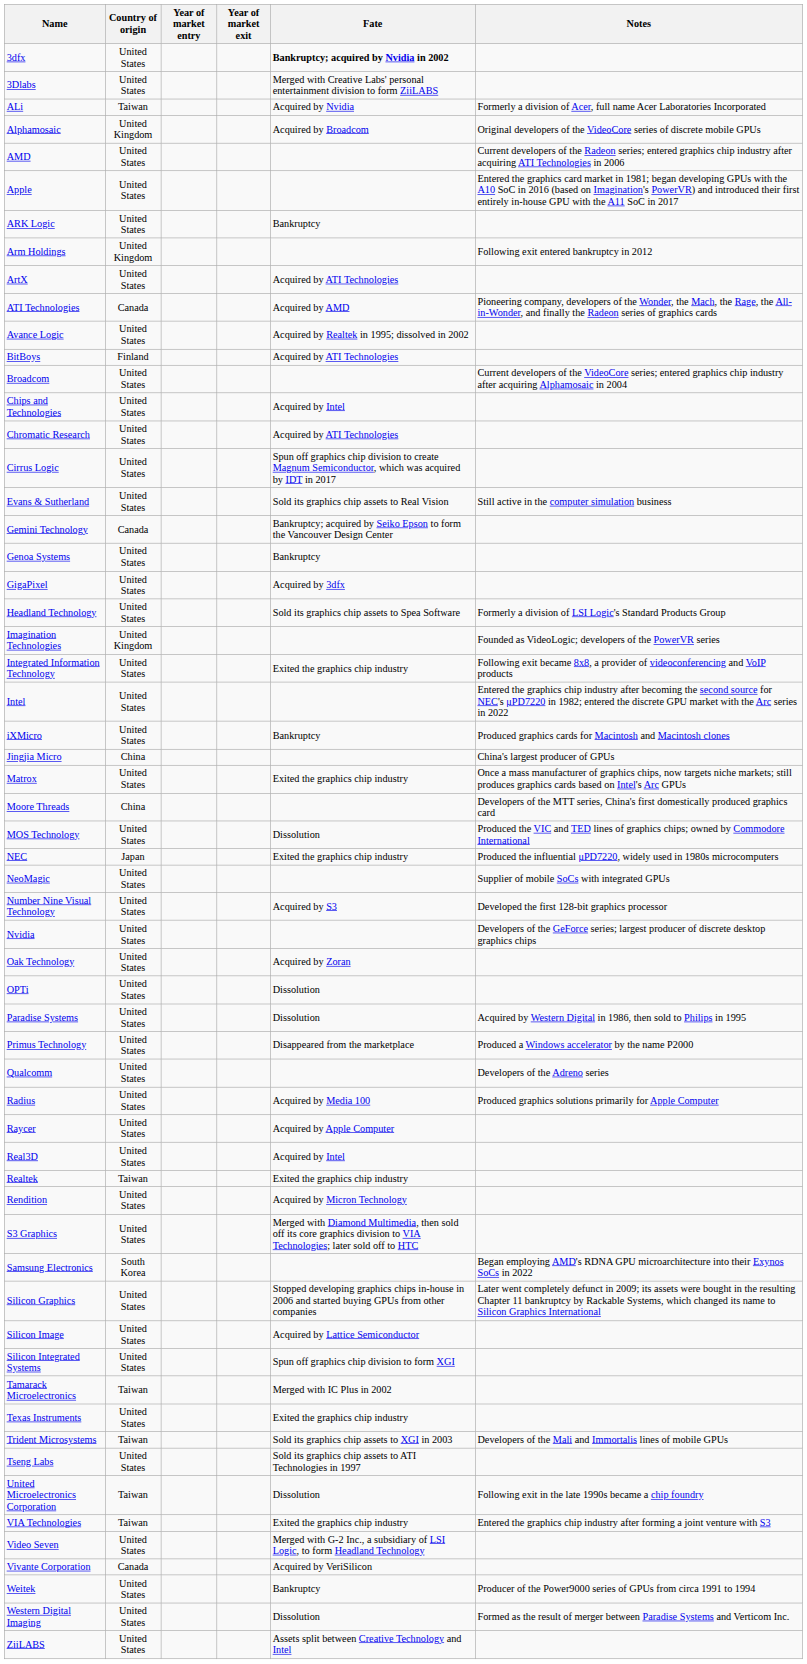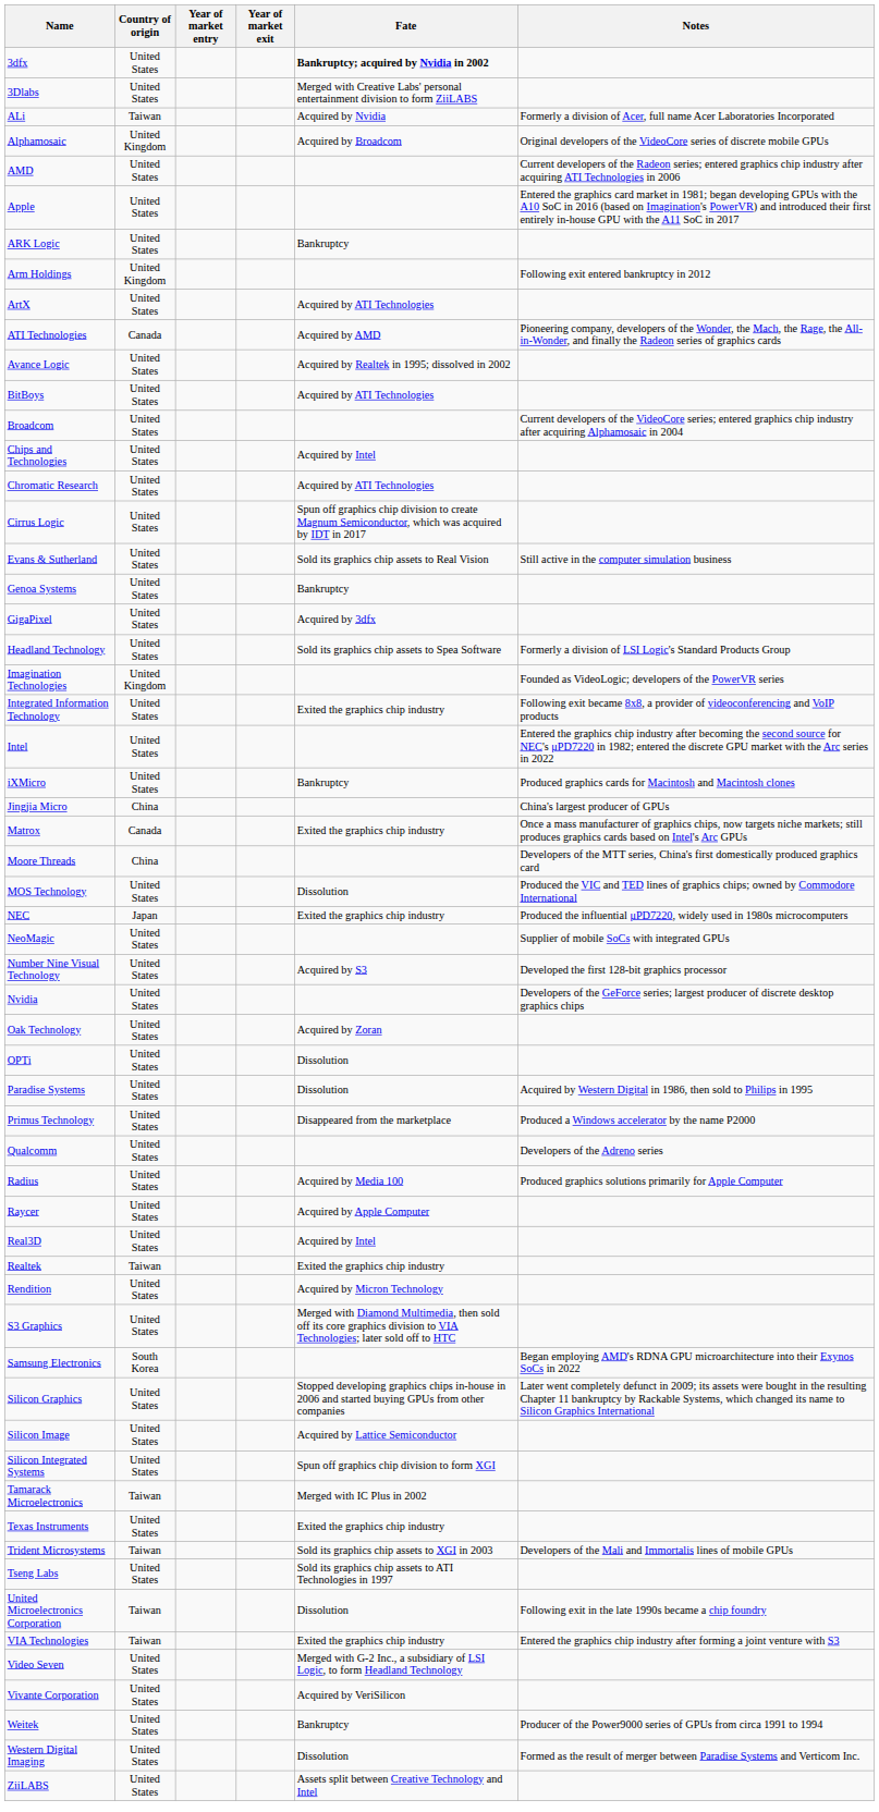 <table class="wikitable sortable" style="text-align:center;">
 <tr>
 <th>Name</th>
 <th>Country of origin</th>
 <th>Year of market entry</th>
 <th>Year of market exit</th>
 <th class="unsortable">Fate</th>
 <th class="unsortable">Notes</th>
 </tr>
 <tr>
 <td style="text-align:left;"><a href='#'>3dfx</a></td>
 <td>United States</td>
 <td></td>
 <td></td>
 <td style="text-align:left"><strong>Bankruptcy; acquired by <a href='#'>Nvidia</a> in 2002</strong></td>
 <td style="text-align:left"></td>
 </tr>
 <tr>
 <td style="text-align:left;"><a href='#'>3Dlabs</a></td>
 <td>United States</td>
 <td></td>
 <td></td>
 <td style="text-align:left">Merged with Creative Labs' personal entertainment division to form <a href='#'>ZiiLABS</a></td>
 <td style="text-align:left"></td>
 </tr>
 <tr>
 <td style="text-align:left;"><a href='#'>ALi</a></td>
 <td>Taiwan</td>
 <td></td>
 <td></td>
 <td style="text-align:left">Acquired by <a href='#'>Nvidia</a></td>
 <td style="text-align:left">Formerly a division of <a href='#'>Acer</a>, full name Acer Laboratories Incorporated</td>
 </tr>
 <tr>
 <td style="text-align:left;"><a href='#'>Alphamosaic</a></td>
 <td>United Kingdom</td>
 <td></td>
 <td></td>
 <td style="text-align:left">Acquired by <a href='#'>Broadcom</a></td>
 <td style="text-align:left">Original developers of the <a href='#'>VideoCore</a> series of discrete mobile GPUs</td>
 </tr>
 <tr>
 <td style="text-align:left;"><a href='#'>AMD</a></td>
 <td>United States</td>
 <td></td>
 <td></td>
 <td style="text-align:left"></td>
 <td style="text-align:left">Current developers of the <a href='#'>Radeon</a> series; entered graphics chip industry after acquiring <a href='#'>ATI Technologies</a> in 2006</td>
 </tr>
 <tr>
 <td style="text-align:left;"><a href='#'>Apple</a></td>
 <td>United States</td>
 <td></td>
 <td></td>
 <td style="text-align:left"></td>
 <td style="text-align:left">Entered the graphics card market in 1981; began developing GPUs with the <a href='#'>A10</a> SoC in 2016 (based on <a href='#'>Imagination</a>'s <a href='#'>PowerVR</a>) and introduced their first entirely in-house GPU with the <a href='#'>A11</a> SoC in 2017</td>
 </tr>
 <tr>
 <td style="text-align:left;"><a href='#'>ARK Logic</a></td>
 <td>United States</td>
 <td></td>
 <td></td>
 <td style="text-align:left">Bankruptcy</td>
 <td style="text-align:left"></td>
 </tr>
 <tr>
 <td style="text-align:left;"><a href='#'>Arm Holdings</a></td>
 <td>United Kingdom</td>
 <td></td>
 <td></td>
 <td style="text-align:left"></td>
 <td style="text-align:left">Following exit entered bankruptcy in 2012</td>
 </tr>
 <tr>
 <td style="text-align:left;"><a href='#'>ArtX</a></td>
 <td>United States</td>
 <td></td>
 <td></td>
 <td style="text-align:left">Acquired by <a href='#'>ATI Technologies</a></td>
 <td style="text-align:left"></td>
 </tr>
 <tr>
 <td style="text-align:left;"><a href='#'>ATI Technologies</a></td>
 <td>Canada</td>
 <td></td>
 <td></td>
 <td style="text-align:left">Acquired by <a href='#'>AMD</a></td>
 <td style="text-align:left">Pioneering company, developers of the <a href='#'>Wonder</a>, the <a href='#'>Mach</a>, the <a href='#'>Rage</a>, the <a href='#'>All-in-Wonder</a>, and finally the <a href='#'>Radeon</a> series of graphics cards</td>
 </tr>
 <tr>
 <td style="text-align:left;"><a href='#'>Avance Logic</a></td>
 <td>United States</td>
 <td></td>
 <td></td>
 <td style="text-align:left">Acquired by <a href='#'>Realtek</a> in 1995; dissolved in 2002</td>
 <td style="text-align:left"></td>
 </tr>
 <tr>
 <td style="text-align:left;"><a href='#'>BitBoys</a></td>
-<td>Finland</td>
+<td>United States</td>
 <td></td>
 <td></td>
 <td style="text-align:left">Acquired by <a href='#'>ATI Technologies</a></td>
 <td style="text-align:left"></td>
 </tr>
 <tr>
 <td style="text-align:left;"><a href='#'>Broadcom</a></td>
 <td>United States</td>
 <td></td>
 <td></td>
 <td style="text-align:left"></td>
 <td style="text-align:left">Current developers of the <a href='#'>VideoCore</a> series; entered graphics chip industry after acquiring <a href='#'>Alphamosaic</a> in 2004</td>
 </tr>
 <tr>
 <td style="text-align:left;"><a href='#'>Chips and Technologies</a></td>
 <td>United States</td>
 <td></td>
 <td></td>
 <td style="text-align:left">Acquired by <a href='#'>Intel</a></td>
 <td style="text-align:left"></td>
 </tr>
 <tr>
 <td style="text-align:left;"><a href='#'>Chromatic Research</a></td>
 <td>United States</td>
 <td></td>
 <td></td>
 <td style="text-align:left">Acquired by <a href='#'>ATI Technologies</a></td>
 <td style="text-align:left"></td>
 </tr>
 <tr>
 <td style="text-align:left;"><a href='#'>Cirrus Logic</a></td>
 <td>United States</td>
 <td></td>
 <td></td>
 <td style="text-align:left">Spun off graphics chip division to create <a href='#'>Magnum Semiconductor</a>, which was acquired by <a href='#'>IDT</a> in 2017</td>
 <td style="text-align:left"></td>
 </tr>
 <tr>
 <td style="text-align:left;"><a href='#'>Evans & Sutherland</a></td>
 <td>United States</td>
 <td></td>
 <td></td>
 <td style="text-align:left">Sold its graphics chip assets to Real Vision</td>
 <td style="text-align:left">Still active in the <a href='#'>computer simulation</a> business</td>
-</tr>
-<tr>
-<td style="text-align:left;"><a href='#'>Gemini Technology</a></td>
-<td>Canada</td>
-<td></td>
-<td></td>
-<td style="text-align:left">Bankruptcy; acquired by <a href='#'>Seiko Epson</a> to form the Vancouver Design Center</td>
-<td style="text-align:left"></td>
 </tr>
 <tr>
 <td style="text-align:left;"><a href='#'>Genoa Systems</a></td>
 <td>United States</td>
 <td></td>
 <td></td>
 <td style="text-align:left">Bankruptcy</td>
 <td style="text-align:left"></td>
 </tr>
 <tr>
 <td style="text-align:left;"><a href='#'>GigaPixel</a></td>
 <td>United States</td>
 <td></td>
 <td></td>
 <td style="text-align:left">Acquired by <a href='#'>3dfx</a></td>
 <td style="text-align:left"></td>
 </tr>
 <tr>
 <td style="text-align:left;"><a href='#'>Headland Technology</a></td>
 <td>United States</td>
 <td></td>
 <td></td>
 <td style="text-align:left">Sold its graphics chip assets to Spea Software</td>
 <td style="text-align:left">Formerly a division of <a href='#'>LSI Logic</a>'s Standard Products Group</td>
 </tr>
 <tr>
 <td style="text-align:left;"><a href='#'>Imagination Technologies</a></td>
 <td>United Kingdom</td>
 <td></td>
 <td></td>
 <td style="text-align:left"></td>
 <td style="text-align:left">Founded as VideoLogic; developers of the <a href='#'>PowerVR</a> series</td>
 </tr>
 <tr>
 <td style="text-align:left;"><a href='#'>Integrated Information Technology</a></td>
 <td>United States</td>
 <td></td>
 <td></td>
 <td style="text-align:left">Exited the graphics chip industry</td>
 <td style="text-align:left">Following exit became <a href='#'>8x8</a>, a provider of <a href='#'>videoconferencing</a> and <a href='#'>VoIP</a> products</td>
 </tr>
 <tr>
 <td style="text-align:left;"><a href='#'>Intel</a></td>
 <td>United States</td>
 <td></td>
 <td></td>
 <td style="text-align:left"></td>
 <td style="text-align:left">Entered the graphics chip industry after becoming the <a href='#'>second source</a> for <a href='#'>NEC</a>'s <a href='#'>μPD7220</a> in 1982; entered the discrete GPU market with the <a href='#'>Arc</a> series in 2022</td>
 </tr>
 <tr>
 <td style="text-align:left;"><a href='#'>iXMicro</a></td>
 <td>United States</td>
 <td></td>
 <td></td>
 <td style="text-align:left">Bankruptcy</td>
 <td style="text-align:left">Produced graphics cards for <a href='#'>Macintosh</a> and <a href='#'>Macintosh clones</a></td>
 </tr>
 <tr>
 <td style="text-align:left;"><a href='#'>Jingjia Micro</a></td>
 <td>China</td>
 <td></td>
 <td></td>
 <td style="text-align:left"></td>
 <td style="text-align:left">China's largest producer of GPUs</td>
 </tr>
 <tr>
 <td style="text-align:left;"><a href='#'>Matrox</a></td>
-<td>United States</td>
+<td>Canada</td>
 <td></td>
 <td></td>
 <td style="text-align:left">Exited the graphics chip industry</td>
 <td style="text-align:left">Once a mass manufacturer of graphics chips, now targets niche markets; still produces graphics cards based on <a href='#'>Intel</a>'s <a href='#'>Arc</a> GPUs</td>
 </tr>
 <tr>
 <td style="text-align:left;"><a href='#'>Moore Threads</a></td>
 <td>China</td>
 <td></td>
 <td></td>
 <td style="text-align:left"></td>
 <td style="text-align:left">Developers of the MTT series, China's first domestically produced graphics card</td>
 </tr>
 <tr>
 <td style="text-align:left;"><a href='#'>MOS Technology</a></td>
 <td>United States</td>
 <td></td>
 <td></td>
 <td style="text-align:left">Dissolution</td>
 <td style="text-align:left">Produced the <a href='#'>VIC</a> and <a href='#'>TED</a> lines of graphics chips; owned by <a href='#'>Commodore International</a></td>
 </tr>
 <tr>
 <td style="text-align:left;"><a href='#'>NEC</a></td>
 <td>Japan</td>
 <td></td>
 <td></td>
 <td style="text-align:left">Exited the graphics chip industry</td>
 <td style="text-align:left">Produced the influential <a href='#'>μPD7220</a>, widely used in 1980s microcomputers</td>
 </tr>
 <tr>
 <td style="text-align:left;"><a href='#'>NeoMagic</a></td>
 <td>United States</td>
 <td></td>
 <td></td>
 <td style="text-align:left"></td>
 <td style="text-align:left">Supplier of mobile <a href='#'>SoCs</a> with integrated GPUs</td>
 </tr>
 <tr>
 <td style="text-align:left;"><a href='#'>Number Nine Visual Technology</a></td>
 <td>United States</td>
 <td></td>
 <td></td>
 <td style="text-align:left">Acquired by <a href='#'>S3</a></td>
 <td style="text-align:left">Developed the first 128-bit graphics processor</td>
 </tr>
 <tr>
 <td style="text-align:left;"><a href='#'>Nvidia</a></td>
 <td>United States</td>
 <td></td>
 <td></td>
 <td style="text-align:left"></td>
 <td style="text-align:left">Developers of the <a href='#'>GeForce</a> series; largest producer of discrete desktop graphics chips </td>
 </tr>
 <tr>
 <td style="text-align:left;"><a href='#'>Oak Technology</a></td>
 <td>United States</td>
 <td></td>
 <td></td>
 <td style="text-align:left">Acquired by <a href='#'>Zoran</a></td>
 <td style="text-align:left"></td>
 </tr>
 <tr>
 <td style="text-align:left;"><a href='#'>OPTi</a></td>
 <td>United States</td>
 <td></td>
 <td></td>
 <td style="text-align:left">Dissolution</td>
 <td style="text-align:left"></td>
 </tr>
 <tr>
 <td style="text-align:left;"><a href='#'>Paradise Systems</a></td>
 <td>United States</td>
 <td></td>
 <td></td>
 <td style="text-align:left">Dissolution</td>
 <td style="text-align:left">Acquired by <a href='#'>Western Digital</a> in 1986, then sold to <a href='#'>Philips</a> in 1995</td>
 </tr>
 <tr>
 <td style="text-align:left;"><a href='#'>Primus Technology</a></td>
 <td>United States</td>
 <td></td>
 <td></td>
 <td style="text-align:left">Disappeared from the marketplace</td>
 <td style="text-align:left">Produced a <a href='#'>Windows accelerator</a> by the name P2000</td>
 </tr>
 <tr>
 <td style="text-align:left;"><a href='#'>Qualcomm</a></td>
 <td>United States</td>
 <td></td>
 <td></td>
 <td style="text-align:left"></td>
 <td style="text-align:left">Developers of the <a href='#'>Adreno</a> series</td>
 </tr>
 <tr>
 <td style="text-align:left;"><a href='#'>Radius</a></td>
 <td>United States</td>
 <td></td>
 <td></td>
 <td style="text-align:left">Acquired by <a href='#'>Media 100</a></td>
 <td style="text-align:left">Produced graphics solutions primarily for <a href='#'>Apple Computer</a></td>
 </tr>
 <tr>
 <td style="text-align:left;"><a href='#'>Raycer</a></td>
 <td>United States</td>
 <td></td>
 <td></td>
 <td style="text-align:left">Acquired by <a href='#'>Apple Computer</a></td>
 <td style="text-align:left"></td>
 </tr>
 <tr>
 <td style="text-align:left;"><a href='#'>Real3D</a></td>
 <td>United States</td>
 <td></td>
 <td></td>
 <td style="text-align:left">Acquired by <a href='#'>Intel</a></td>
 <td style="text-align:left"></td>
 </tr>
 <tr>
 <td style="text-align:left;"><a href='#'>Realtek</a></td>
 <td>Taiwan</td>
 <td></td>
 <td></td>
 <td style="text-align:left">Exited the graphics chip industry</td>
 <td style="text-align:left"></td>
 </tr>
 <tr>
 <td style="text-align:left;"><a href='#'>Rendition</a></td>
 <td>United States</td>
 <td></td>
 <td></td>
 <td style="text-align:left">Acquired by <a href='#'>Micron Technology</a></td>
 <td style="text-align:left"></td>
 </tr>
 <tr>
 <td style="text-align:left;"><a href='#'>S3 Graphics</a></td>
 <td>United States</td>
 <td></td>
 <td></td>
 <td style="text-align:left">Merged with <a href='#'>Diamond Multimedia</a>, then sold off its core graphics division to <a href='#'>VIA Technologies</a>; later sold off to <a href='#'>HTC</a></td>
 <td style="text-align:left"></td>
 </tr>
 <tr>
 <td style="text-align:left;"><a href='#'>Samsung Electronics</a></td>
 <td>South Korea</td>
 <td></td>
 <td></td>
 <td style="text-align:left"></td>
 <td style="text-align:left">Began employing <a href='#'>AMD</a>'s RDNA GPU microarchitecture into their <a href='#'>Exynos</a> <a href='#'>SoCs</a> in 2022</td>
 </tr>
 <tr>
 <td style="text-align:left;"><a href='#'>Silicon Graphics</a></td>
 <td>United States</td>
 <td></td>
 <td></td>
 <td style="text-align:left">Stopped developing graphics chips in-house in 2006 and started buying GPUs from other companies</td>
 <td style="text-align:left">Later went completely defunct in 2009; its assets were bought in the resulting Chapter 11 bankruptcy by Rackable Systems, which changed its name to <a href='#'>Silicon Graphics International</a></td>
 </tr>
 <tr>
 <td style="text-align:left;"><a href='#'>Silicon Image</a></td>
 <td>United States</td>
 <td></td>
 <td></td>
 <td style="text-align:left">Acquired by <a href='#'>Lattice Semiconductor</a></td>
 <td style="text-align:left"></td>
 </tr>
 <tr>
 <td style="text-align:left;"><a href='#'>Silicon Integrated Systems</a></td>
 <td>United States</td>
 <td></td>
 <td></td>
 <td style="text-align:left">Spun off graphics chip division to form <a href='#'>XGI</a></td>
 <td style="text-align:left"></td>
 </tr>
 <tr>
 <td style="text-align:left;"><a href='#'>Tamarack Microelectronics</a></td>
 <td>Taiwan</td>
 <td></td>
 <td></td>
 <td style="text-align:left">Merged with IC Plus in 2002</td>
 <td style="text-align:left"></td>
 </tr>
 <tr>
 <td style="text-align:left;"><a href='#'>Texas Instruments</a></td>
 <td>United States</td>
 <td></td>
 <td></td>
 <td style="text-align:left">Exited the graphics chip industry</td>
 <td style="text-align:left"></td>
 </tr>
 <tr>
 <td style="text-align:left;"><a href='#'>Trident Microsystems</a></td>
 <td>Taiwan</td>
 <td></td>
 <td></td>
 <td style="text-align:left">Sold its graphics chip assets to <a href='#'>XGI</a> in 2003</td>
 <td style="text-align:left">Developers of the <a href='#'>Mali</a> and <a href='#'>Immortalis</a> lines of mobile GPUs</td>
 </tr>
 <tr>
 <td style="text-align:left;"><a href='#'>Tseng Labs</a></td>
 <td>United States</td>
 <td></td>
 <td></td>
 <td style="text-align:left">Sold its graphics chip assets to ATI Technologies in 1997</td>
 <td style="text-align:left"></td>
 </tr>
 <tr>
 <td style="text-align:left;"><a href='#'>United Microelectronics Corporation</a></td>
 <td>Taiwan</td>
 <td></td>
 <td></td>
 <td style="text-align:left">Dissolution</td>
 <td style="text-align:left">Following exit in the late 1990s became a <a href='#'>chip foundry</a></td>
 </tr>
 <tr>
 <td style="text-align:left;"><a href='#'>VIA Technologies</a></td>
 <td>Taiwan</td>
 <td></td>
 <td></td>
 <td style="text-align:left">Exited the graphics chip industry</td>
 <td style="text-align:left">Entered the graphics chip industry after forming a joint venture with <a href='#'>S3</a></td>
 </tr>
 <tr>
 <td style="text-align:left;"><a href='#'>Video Seven</a></td>
 <td>United States</td>
 <td></td>
 <td></td>
 <td style="text-align:left">Merged with G-2 Inc., a subsidiary of <a href='#'>LSI Logic</a>, to form <a href='#'>Headland Technology</a></td>
 <td style="text-align:left"></td>
 </tr>
 <tr>
 <td style="text-align:left;"><a href='#'>Vivante Corporation</a></td>
-<td>Canada</td>
+<td>United States</td>
 <td></td>
 <td></td>
 <td style="text-align:left">Acquired by VeriSilicon</td>
 <td style="text-align:left"></td>
 </tr>
 <tr>
 <td style="text-align:left;"><a href='#'>Weitek</a></td>
 <td>United States</td>
 <td></td>
 <td></td>
 <td style="text-align:left">Bankruptcy</td>
 <td style="text-align:left">Producer of the Power9000 series of GPUs from circa 1991 to 1994</td>
 </tr>
 <tr>
 <td style="text-align:left;"><a href='#'>Western Digital Imaging</a></td>
 <td>United States</td>
 <td></td>
 <td></td>
 <td style="text-align:left">Dissolution</td>
 <td style="text-align:left">Formed as the result of merger between <a href='#'>Paradise Systems</a> and Verticom Inc.</td>
 </tr>
 <tr>
 <td style="text-align:left;"><a href='#'>ZiiLABS</a></td>
 <td>United States</td>
 <td></td>
 <td></td>
 <td style="text-align:left">Assets split between <a href='#'>Creative Technology</a> and <a href='#'>Intel</a></td>
 <td style="text-align:left"></td>
 </tr>
 </table>
